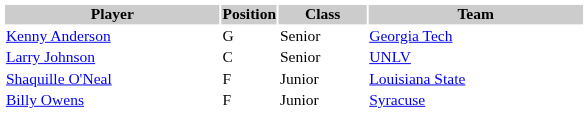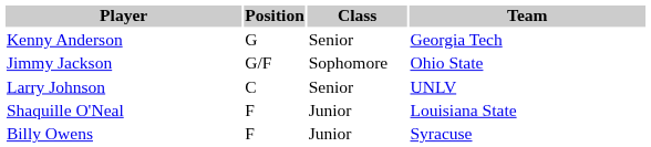 <table style="width:600px" "border:'1' 'solid' 'gray'">
 <tr>
 <th bgcolor="#CCCCCC" style="width:40%">Player</th>
 <th bgcolor="#CCCCCC" style="width:4%">Position</th>
 <th bgcolor="#CCCCCC" style="width:16%">Class</th>
 <th bgcolor="#CCCCCC" style="width:40%">Team</th>
 </tr>
 <tr>
 <td><a href='#'>Kenny Anderson</a></td>
 <td>G</td>
 <td>Senior</td>
 <td><a href='#'>Georgia Tech</a></td>
+</tr>
+<tr>
+<td><a href='#'>Jimmy Jackson</a></td>
+<td>G/F</td>
+<td>Sophomore</td>
+<td><a href='#'>Ohio State</a></td>
 </tr>
 <tr>
 <td><a href='#'>Larry Johnson</a></td>
 <td>C</td>
 <td>Senior</td>
 <td><a href='#'>UNLV</a></td>
 </tr>
 <tr>
 <td><a href='#'>Shaquille O'Neal</a></td>
 <td>F</td>
 <td>Junior</td>
 <td><a href='#'>Louisiana State</a></td>
 </tr>
 <tr>
 <td><a href='#'>Billy Owens</a></td>
 <td>F</td>
 <td>Junior</td>
 <td><a href='#'>Syracuse</a></td>
 </tr>
 </table>
